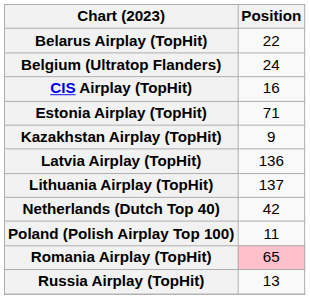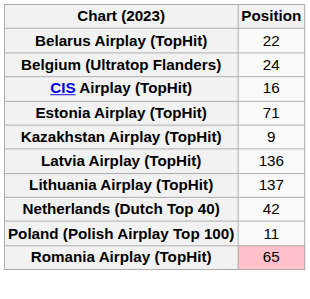 <table class="wikitable sortable plainrowheaders" style="text-align:center">
 <tr>
 <th scope="col">Chart (2023)</th>
 <th scope="col">Position</th>
 </tr>
 <tr>
 <th scope="row">Belarus Airplay (TopHit)</th>
 <td>22</td>
 </tr>
 <tr>
 <th scope="row">Belgium (Ultratop Flanders)</th>
 <td>24</td>
 </tr>
 <tr>
 <th scope="row"><a href='#'>CIS</a> Airplay (TopHit)</th>
 <td>16</td>
 </tr>
 <tr>
 <th scope="row">Estonia Airplay (TopHit)</th>
 <td>71</td>
 </tr>
 <tr>
 <th scope="row">Kazakhstan Airplay (TopHit)</th>
 <td>9</td>
 </tr>
 <tr>
 <th scope="row">Latvia Airplay (TopHit)</th>
 <td>136</td>
 </tr>
 <tr>
 <th scope="row">Lithuania Airplay (TopHit)</th>
 <td>137</td>
 </tr>
 <tr>
 <th scope="row">Netherlands (Dutch Top 40)</th>
 <td>42</td>
 </tr>
 <tr>
 <th scope="row">Poland (Polish Airplay Top 100)</th>
 <td>11</td>
 </tr>
 <tr>
 <th scope="row">Romania Airplay (TopHit)</th>
 <td style="background: pink;">65</td>
 </tr>
 <tr>
-<th scope="row">Russia Airplay (TopHit)</th>
-<td>13</td>
-</tr>
-<tr>
 </tr>
 </table>
